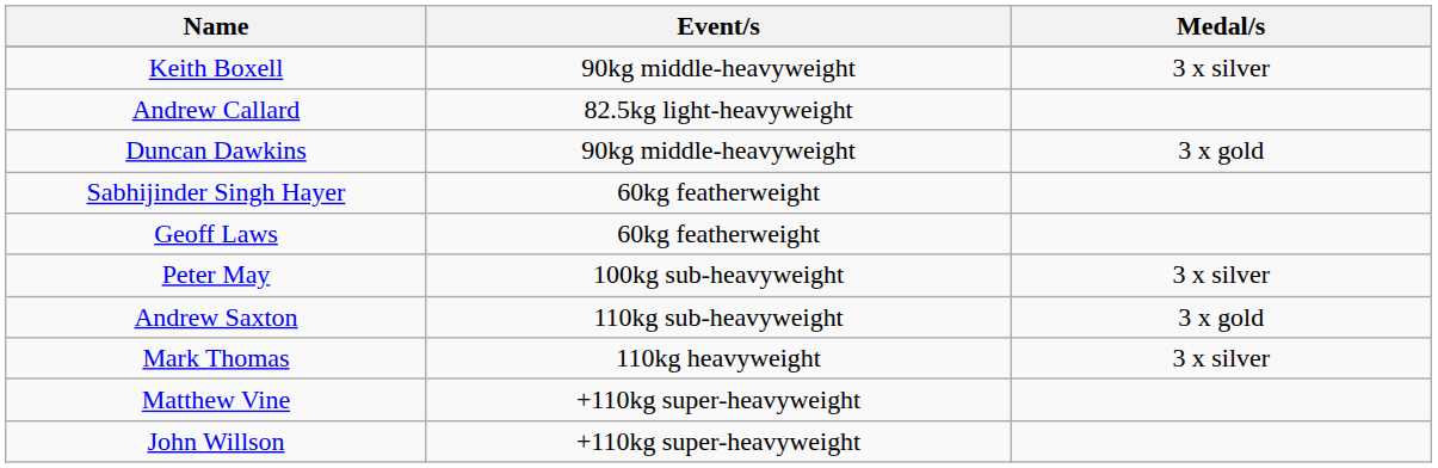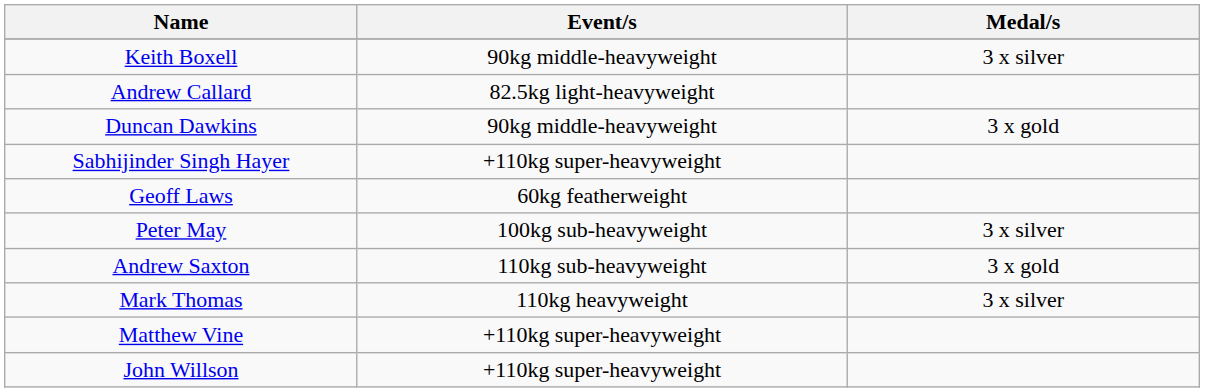 <table class="wikitable" style="text-align: center">
 <tr>
 <th width=250>Name</th>
 <th width=350>Event/s</th>
 <th width=250>Medal/s</th>
 </tr>
 <tr>
 </tr>
 <tr>
 <td><a href='#'>Keith Boxell</a></td>
 <td>90kg middle-heavyweight</td>
 <td>3 x silver</td>
 </tr>
 <tr>
 <td><a href='#'>Andrew Callard</a></td>
 <td>82.5kg light-heavyweight</td>
 <td></td>
 </tr>
 <tr>
 <td><a href='#'>Duncan Dawkins</a></td>
 <td>90kg middle-heavyweight</td>
 <td>3 x gold</td>
 </tr>
 <tr>
 <td><a href='#'>Sabhijinder Singh Hayer</a></td>
-<td>60kg featherweight</td>
+<td>+110kg super-heavyweight</td>
 <td></td>
 </tr>
 <tr>
 <td><a href='#'>Geoff Laws</a></td>
 <td>60kg featherweight</td>
 <td></td>
 </tr>
 <tr>
 <td><a href='#'>Peter May</a></td>
 <td>100kg sub-heavyweight</td>
 <td>3 x silver</td>
 </tr>
 <tr>
 <td><a href='#'>Andrew Saxton</a></td>
 <td>110kg sub-heavyweight</td>
 <td>3 x gold</td>
 </tr>
 <tr>
 <td><a href='#'>Mark Thomas</a></td>
 <td>110kg heavyweight</td>
 <td>3 x silver</td>
 </tr>
 <tr>
 <td><a href='#'>Matthew Vine</a></td>
 <td>+110kg super-heavyweight</td>
 <td></td>
 </tr>
 <tr>
 <td><a href='#'>John Willson</a></td>
 <td>+110kg super-heavyweight</td>
 <td></td>
 </tr>
 </table>
